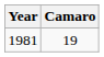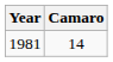 <table class="wikitable" style="text-align: center">
 <tr>
 <th>Year</th>
 <th>Camaro</th>
 </tr>
 <tr>
 <td>1981</td>
-<td>19</td>
+<td>14</td>
 </tr>
 </table>
